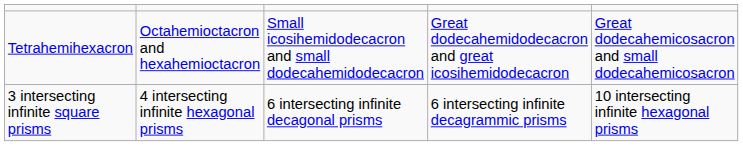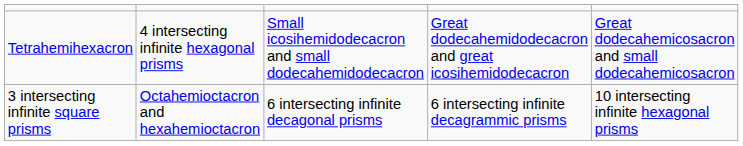 <table class=wikitable width=600>
 <tr>
 <td></td>
 <td></td>
 <td></td>
 <td></td>
 <td></td>
 </tr>
 <tr>
 <td><a href='#'>Tetrahemihexacron</a></td>
-<td><a href='#'>Octahemioctacron</a><br>and <a href='#'>hexahemioctacron</a></td>
+<td>4 intersecting infinite <a href='#'>hexagonal prisms</a></td>
 <td><a href='#'>Small icosihemidodecacron</a><br>and <a href='#'>small dodecahemidodecacron</a></td>
 <td><a href='#'>Great dodecahemidodecacron</a><br>and <a href='#'>great icosihemidodecacron</a></td>
 <td><a href='#'>Great dodecahemicosacron</a><br>and <a href='#'>small dodecahemicosacron</a></td>
 </tr>
 <tr>
 <td>3 intersecting infinite <a href='#'>square prisms</a></td>
-<td>4 intersecting infinite <a href='#'>hexagonal prisms</a></td>
+<td><a href='#'>Octahemioctacron</a><br>and <a href='#'>hexahemioctacron</a></td>
 <td>6 intersecting infinite <a href='#'>decagonal prisms</a></td>
 <td>6 intersecting infinite <a href='#'>decagrammic prisms</a></td>
 <td>10 intersecting infinite <a href='#'>hexagonal prisms</a></td>
 </tr>
 </table>
